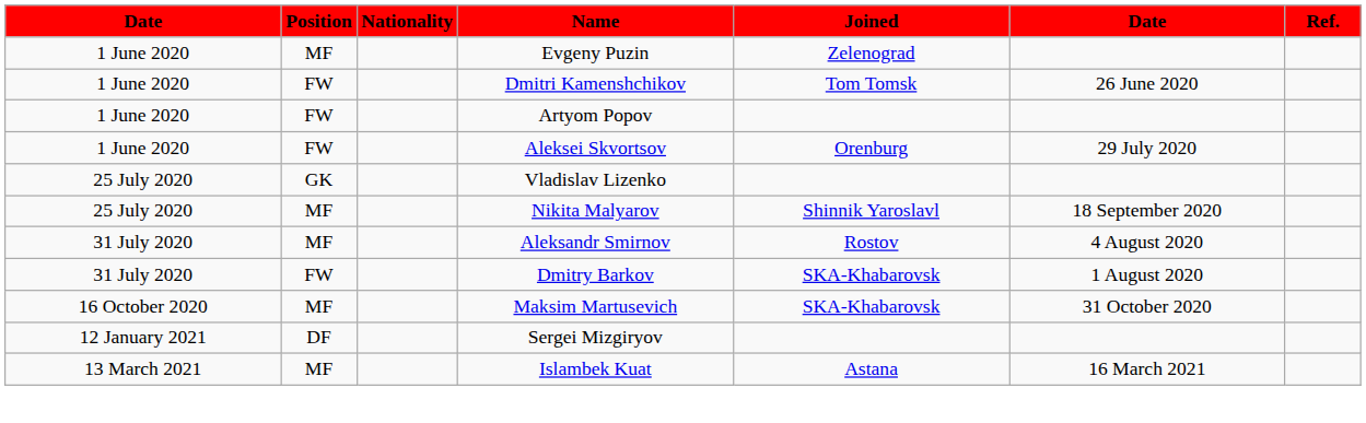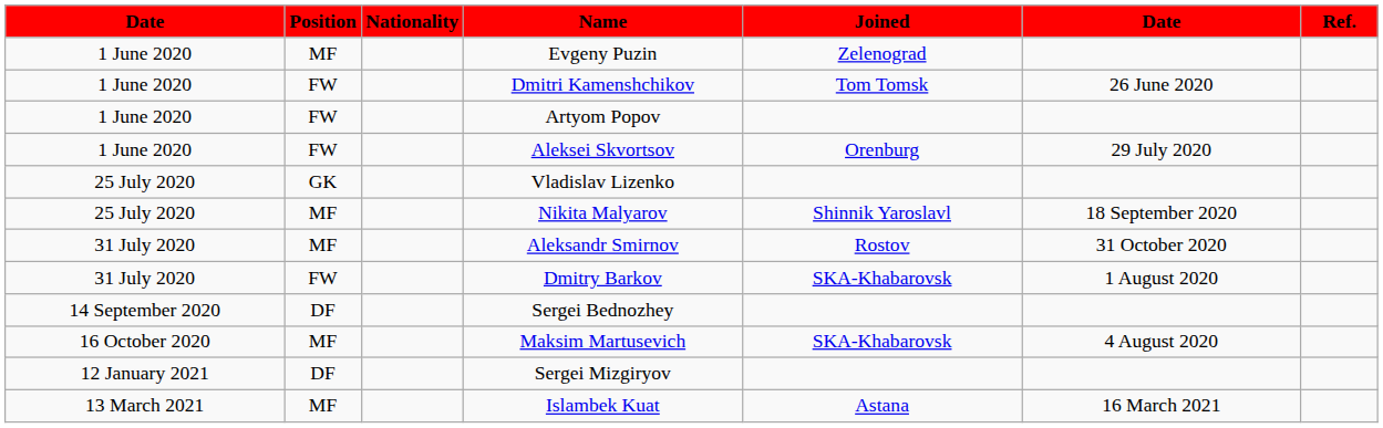 <table class="wikitable"  style="text-align:center; font-size:90%; ">
 <tr>
 <th style="background:#ff0000; color:black; width:200px;">Date</th>
 <th style="background:#ff0000; color:black; width:50px;">Position</th>
 <th style="background:#ff0000; color:black; width:50px;">Nationality</th>
 <th style="background:#ff0000; color:black; width:200px;">Name</th>
 <th style="background:#ff0000; color:black; width:200px;">Joined</th>
 <th style="background:#ff0000; color:black; width:200px;">Date</th>
 <th style="background:#ff0000; color:black; width:50px;">Ref.</th>
 </tr>
 <tr>
 <td>1 June 2020</td>
 <td>MF</td>
 <td></td>
 <td>Evgeny Puzin</td>
 <td><a href='#'>Zelenograd</a></td>
 <td></td>
 <td></td>
 </tr>
 <tr>
 <td>1 June 2020</td>
 <td>FW</td>
 <td></td>
 <td><a href='#'>Dmitri Kamenshchikov</a></td>
 <td><a href='#'>Tom Tomsk</a></td>
 <td>26 June 2020</td>
 <td></td>
 </tr>
 <tr>
 <td>1 June 2020</td>
 <td>FW</td>
 <td></td>
 <td>Artyom Popov</td>
 <td></td>
 <td></td>
 <td></td>
 </tr>
 <tr>
 <td>1 June 2020</td>
 <td>FW</td>
 <td></td>
 <td><a href='#'>Aleksei Skvortsov</a></td>
 <td><a href='#'>Orenburg</a></td>
 <td>29 July 2020</td>
 <td></td>
 </tr>
 <tr>
 <td>25 July 2020</td>
 <td>GK</td>
 <td></td>
 <td>Vladislav Lizenko</td>
 <td></td>
 <td></td>
 <td></td>
 </tr>
 <tr>
 <td>25 July 2020</td>
 <td>MF</td>
 <td></td>
 <td><a href='#'>Nikita Malyarov</a></td>
 <td><a href='#'>Shinnik Yaroslavl</a></td>
 <td>18 September 2020</td>
 <td></td>
 </tr>
 <tr>
 <td>31 July 2020</td>
 <td>MF</td>
 <td></td>
 <td><a href='#'>Aleksandr Smirnov</a></td>
 <td><a href='#'>Rostov</a></td>
-<td>4 August 2020</td>
+<td>31 October 2020</td>
 <td></td>
 </tr>
 <tr>
 <td>31 July 2020</td>
 <td>FW</td>
 <td></td>
 <td><a href='#'>Dmitry Barkov</a></td>
 <td><a href='#'>SKA-Khabarovsk</a></td>
 <td>1 August 2020</td>
 <td></td>
 </tr>
 <tr>
+<td>14 September 2020</td>
+<td>DF</td>
+<td></td>
+<td>Sergei Bednozhey</td>
+<td></td>
+<td></td>
+<td></td>
+</tr>
+<tr>
 <td>16 October 2020</td>
 <td>MF</td>
 <td></td>
 <td><a href='#'>Maksim Martusevich</a></td>
 <td><a href='#'>SKA-Khabarovsk</a></td>
-<td>31 October 2020</td>
+<td>4 August 2020</td>
 <td></td>
 </tr>
 <tr>
 <td>12 January 2021</td>
 <td>DF</td>
 <td></td>
 <td>Sergei Mizgiryov</td>
 <td></td>
 <td></td>
 <td></td>
 </tr>
 <tr>
 <td>13 March 2021</td>
 <td>MF</td>
 <td></td>
 <td><a href='#'>Islambek Kuat</a></td>
 <td><a href='#'>Astana</a></td>
 <td>16 March 2021</td>
 <td></td>
 </tr>
 </table>
